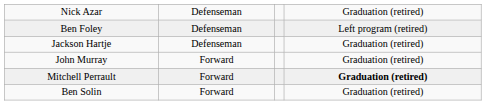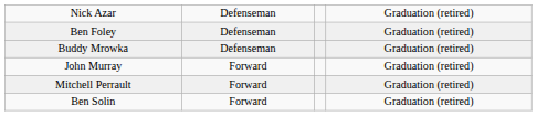 <table class="wikitable" width="60%">
 <tr align="center" bgcolor="">
 <td>Nick Azar</td>
 <td>Defenseman</td>
 <td></td>
 <td>Graduation (retired)</td>
 </tr>
 <tr align="center" bgcolor="f0f0f0">
 <td>Ben Foley</td>
 <td>Defenseman</td>
 <td></td>
-<td>Left program (retired)</td>
+<td>Graduation (retired)</td>
 </tr>
-<tr align="center" bgcolor="">
-<td>Jackson Hartje</td>
+<tr align="center" bgcolor="f0f0f0">
+<td>Buddy Mrowka</td>
 <td>Defenseman</td>
 <td></td>
 <td>Graduation (retired)</td>
 </tr>
 <tr align="center" bgcolor="">
 <td>John Murray</td>
 <td>Forward</td>
 <td></td>
 <td>Graduation (retired)</td>
 </tr>
 <tr align="center" bgcolor="f0f0f0">
 <td>Mitchell Perrault</td>
 <td>Forward</td>
 <td></td>
-<td><strong>Graduation (retired)</strong></td>
+<td>Graduation (retired)</td>
 </tr>
 <tr align="center" bgcolor="">
 <td>Ben Solin</td>
 <td>Forward</td>
 <td></td>
 <td>Graduation (retired)</td>
 </tr>
 </table>
